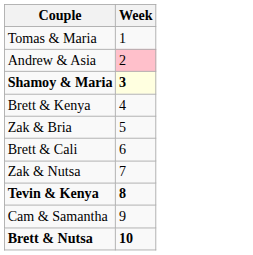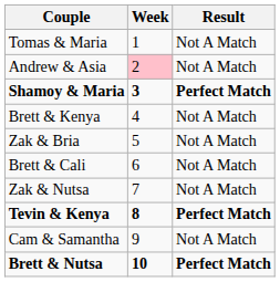 <table class="wikitable">
 <tr valign="bottom">
 <th>Couple</th>
 <th>Week</th>
+<th>Result</th>
 </tr>
 <tr valign="top">
 <td>Tomas & Maria</td>
 <td>1</td>
+<td>Not A Match</td>
 </tr>
 <tr>
 <td>Andrew & Asia</td>
 <td style="background: pink;">2</td>
+<td>Not A Match</td>
 </tr>
 <tr>
 <td><strong>Shamoy & Maria</strong></td>
-<td style="background: lightyellow;"><strong>3</strong></td>
+<td><strong>3</strong></td>
+<td><strong>Perfect Match</strong></td>
 </tr>
 <tr>
 <td>Brett & Kenya</td>
 <td>4</td>
+<td>Not A Match</td>
 </tr>
 <tr>
 <td>Zak & Bria</td>
 <td>5</td>
+<td>Not A Match</td>
 </tr>
 <tr>
 <td>Brett & Cali</td>
 <td>6</td>
+<td>Not A Match</td>
 </tr>
 <tr>
 <td>Zak & Nutsa</td>
 <td>7</td>
+<td>Not A Match</td>
 </tr>
 <tr>
 <td><strong>Tevin & Kenya</strong></td>
 <td><strong>8</strong></td>
+<td><strong>Perfect Match</strong></td>
 </tr>
 <tr>
 <td>Cam & Samantha</td>
 <td>9</td>
+<td>Not A Match</td>
 </tr>
 <tr>
 <td><strong>Brett & Nutsa</strong></td>
 <td><strong>10</strong></td>
+<td><strong>Perfect Match</strong></td>
 </tr>
 </table>
